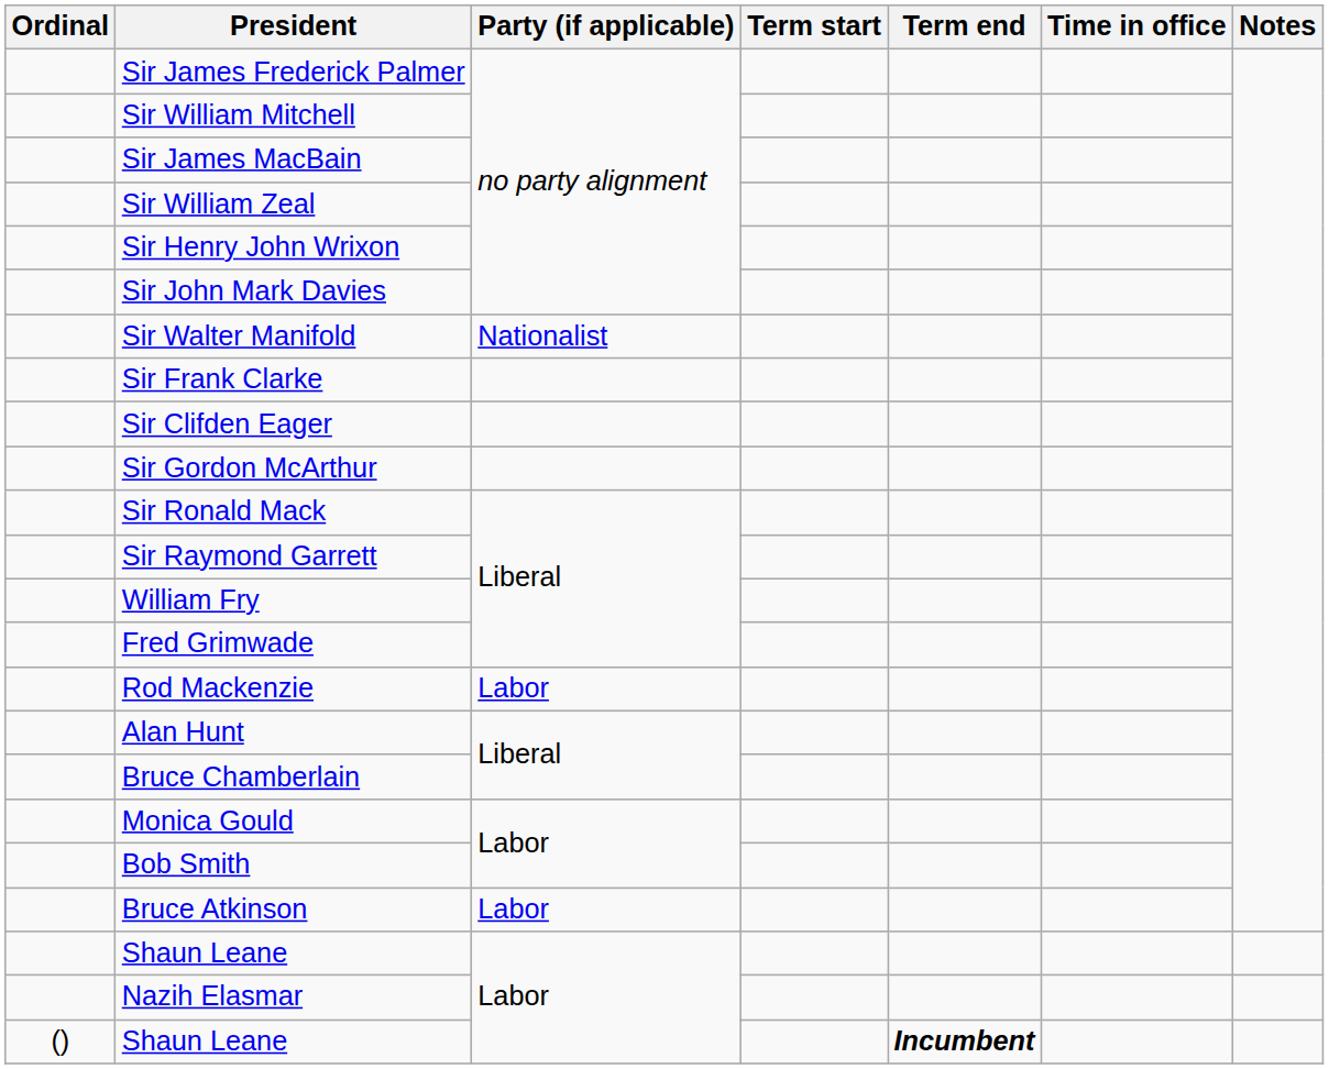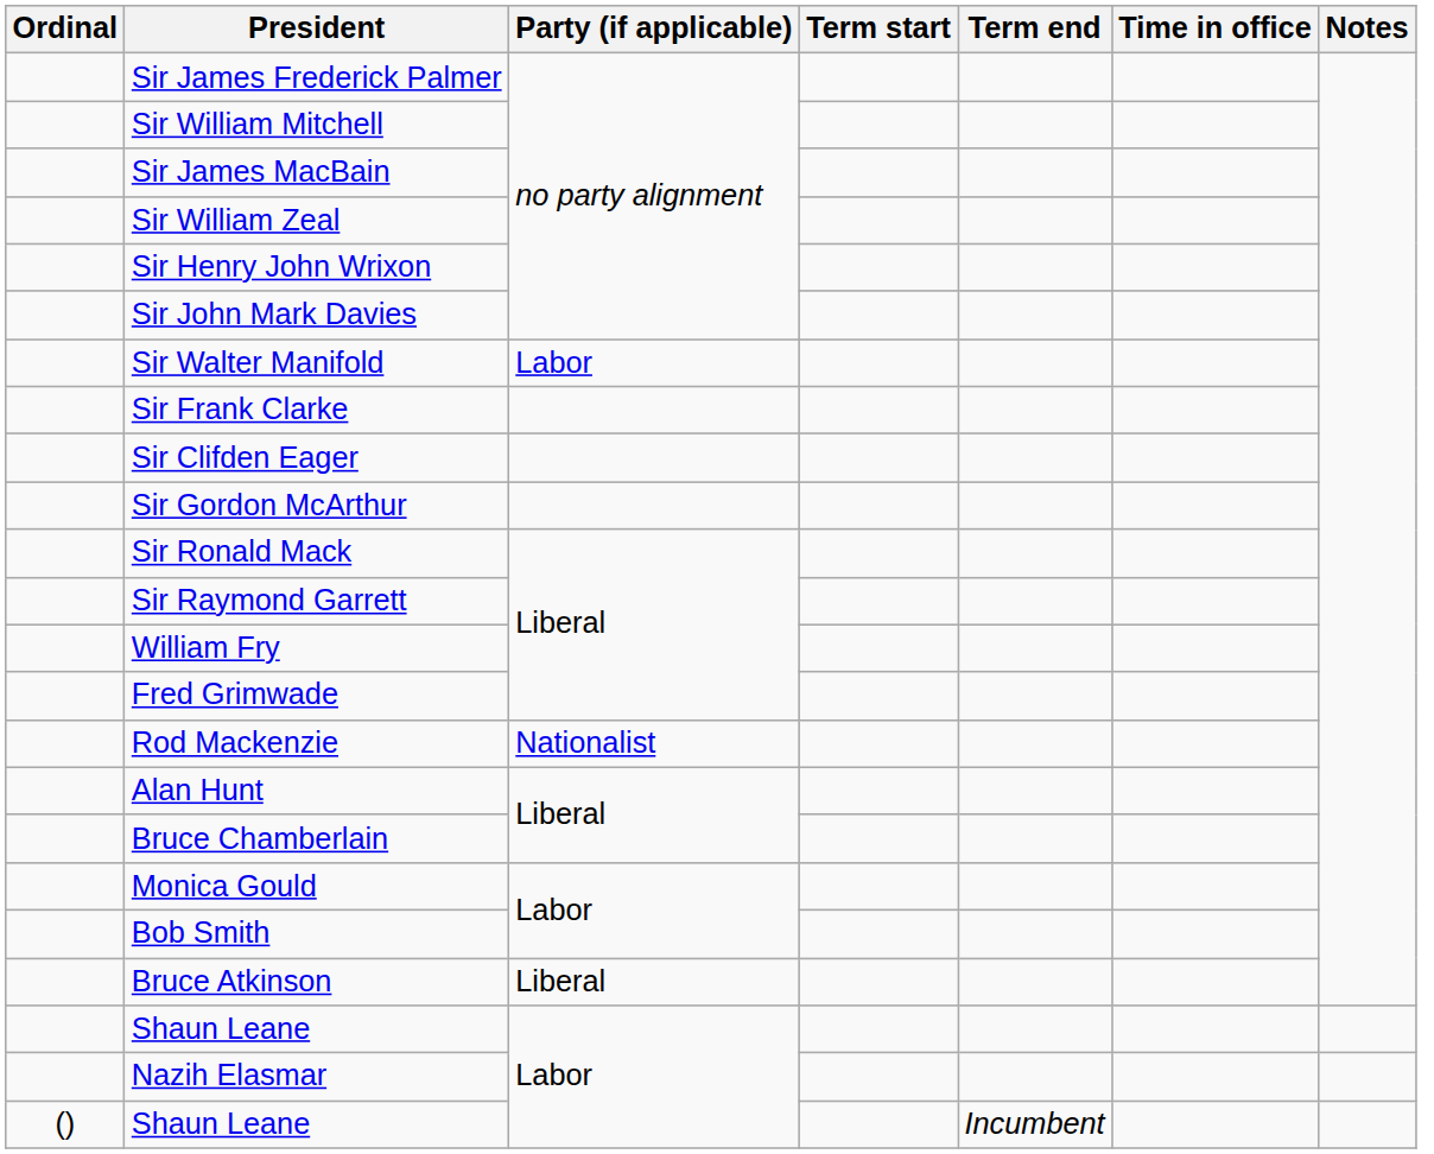 <table class="wikitable">
 <tr>
 <th>Ordinal</th>
 <th>President</th>
 <th>Party (if applicable)</th>
 <th>Term start</th>
 <th>Term end</th>
 <th>Time in office</th>
 <th>Notes</th>
 </tr>
 <tr>
 <td align=center></td>
 <td><a href='#'>Sir James Frederick Palmer</a></td>
 <td rowspan=6><em>no party alignment</em></td>
 <td align=center></td>
 <td align=center></td>
 <td align=right></td>
 <td rowspan=20></td>
 </tr>
 <tr>
 <td align=center></td>
 <td><a href='#'>Sir William Mitchell</a></td>
 <td align=center></td>
 <td align=center></td>
 <td align=right></td>
 </tr>
 <tr>
 <td align=center></td>
 <td><a href='#'>Sir James MacBain</a></td>
 <td align=center></td>
 <td align=center></td>
 <td align=right></td>
 </tr>
 <tr>
 <td align=center></td>
 <td><a href='#'>Sir William Zeal</a></td>
 <td align=center></td>
 <td align=center></td>
 <td align=right></td>
 </tr>
 <tr>
 <td align=center></td>
 <td><a href='#'>Sir Henry John Wrixon</a></td>
 <td align=center></td>
 <td align=center></td>
 <td align=right></td>
 </tr>
 <tr>
 <td align=center></td>
 <td><a href='#'>Sir John Mark Davies</a></td>
 <td align=center></td>
 <td align=center></td>
 <td align=right></td>
 </tr>
 <tr>
 <td align=center></td>
 <td><a href='#'>Sir Walter Manifold</a></td>
-<td><a href='#'>Nationalist</a></td>
+<td><a href='#'>Labor</a></td>
 <td align=center></td>
 <td align=center></td>
 <td align=right></td>
 </tr>
 <tr>
 <td align=center></td>
 <td><a href='#'>Sir Frank Clarke</a></td>
 <td></td>
 <td align=center></td>
 <td align=center></td>
 <td align=right><strong></strong></td>
 </tr>
 <tr>
 <td align=center></td>
 <td><a href='#'>Sir Clifden Eager</a></td>
 <td></td>
 <td align=center></td>
 <td align=center></td>
 <td align=right></td>
 </tr>
 <tr>
 <td align=center></td>
 <td><a href='#'>Sir Gordon McArthur</a></td>
 <td></td>
 <td align=center></td>
 <td align=center></td>
 <td align=right></td>
 </tr>
 <tr>
 <td align=center></td>
 <td><a href='#'>Sir Ronald Mack</a></td>
 <td rowspan=4>Liberal</td>
 <td align=center></td>
 <td align=center></td>
 <td align=right></td>
 </tr>
 <tr>
 <td align=center></td>
 <td><a href='#'>Sir Raymond Garrett</a></td>
 <td align=center></td>
 <td align=center></td>
 <td align=right></td>
 </tr>
 <tr>
 <td align=center></td>
 <td><a href='#'>William Fry</a></td>
 <td align=center></td>
 <td align=center></td>
 <td align=right></td>
 </tr>
 <tr>
 <td align=center></td>
 <td><a href='#'>Fred Grimwade</a></td>
 <td align=center></td>
 <td align=center></td>
 <td align=right></td>
 </tr>
 <tr>
 <td align=center></td>
 <td><a href='#'>Rod Mackenzie</a></td>
-<td><a href='#'>Labor</a></td>
+<td><a href='#'>Nationalist</a></td>
 <td align=center></td>
 <td align=center></td>
 <td align=right></td>
 </tr>
 <tr>
 <td align=center></td>
 <td><a href='#'>Alan Hunt</a></td>
 <td rowspan=2>Liberal</td>
 <td align=center></td>
 <td align=center></td>
 <td align=right></td>
 </tr>
 <tr>
 <td align=center></td>
 <td><a href='#'>Bruce Chamberlain</a></td>
 <td align=center></td>
 <td align=center></td>
 <td align=right></td>
 </tr>
 <tr>
 <td align=center></td>
 <td><a href='#'>Monica Gould</a></td>
 <td rowspan=2>Labor</td>
 <td align=center></td>
 <td align=center></td>
 <td align=right></td>
 </tr>
 <tr>
 <td align=center></td>
 <td><a href='#'>Bob Smith</a></td>
 <td align=center></td>
 <td align=center></td>
 <td align=right></td>
 </tr>
 <tr>
 <td align=center></td>
 <td><a href='#'>Bruce Atkinson</a></td>
-<td><a href='#'>Labor</a></td>
+<td>Liberal</td>
 <td align=center></td>
 <td align=center></td>
 <td align=right></td>
 </tr>
 <tr>
 <td align=center></td>
 <td><a href='#'>Shaun Leane</a></td>
 <td rowspan=3>Labor</td>
 <td align=center></td>
 <td align=center></td>
 <td align=right></td>
 <td></td>
 </tr>
 <tr>
 <td align=center></td>
 <td><a href='#'>Nazih Elasmar</a></td>
 <td align=center></td>
 <td align=center></td>
 <td align=right></td>
 <td></td>
 </tr>
 <tr>
 <td align=center>()</td>
 <td><a href='#'>Shaun Leane</a></td>
 <td align=center></td>
-<td align=center><strong><em>Incumbent</em></strong></td>
+<td align=center><em>Incumbent</em></td>
 <td align=right></td>
 </tr>
 </table>
